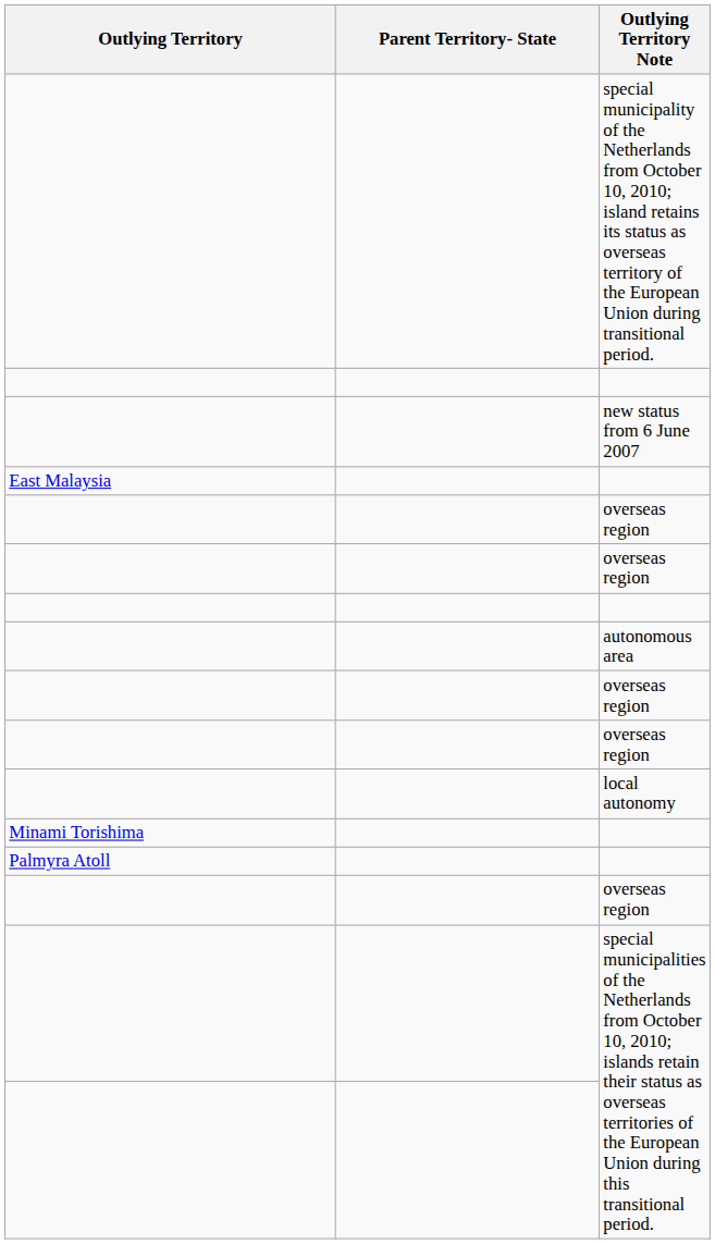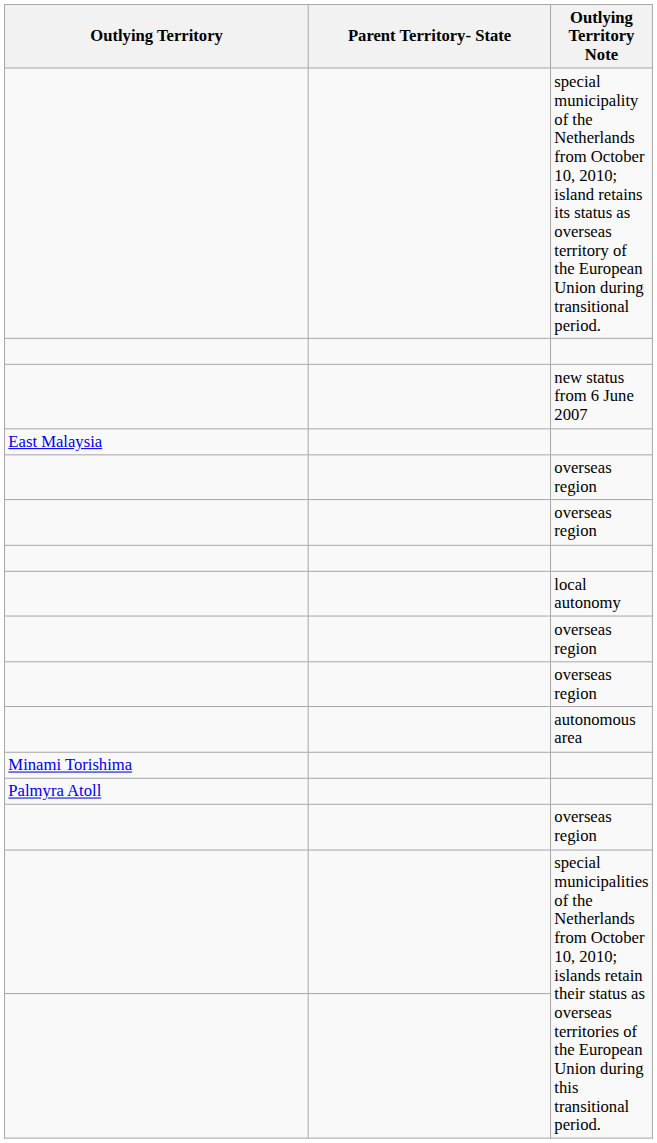 <table width="100%" class="wikitable sortable">
 <tr>
 <th width="320px">Outlying Territory</th>
 <th width="250px">Parent Territory- State</th>
 <th>Outlying Territory Note</th>
 </tr>
 <tr>
 <td><br></td>
 <td></td>
 <td>special municipality of the Netherlands from October 10, 2010; island retains its status as overseas territory of the European Union during transitional period.</td>
 </tr>
 <tr>
 <td><br></td>
 <td></td>
 <td></td>
 </tr>
 <tr>
 <td><br></td>
 <td></td>
 <td>new status from 6 June 2007</td>
 </tr>
 <tr>
 <td> <a href='#'>East Malaysia</a> <br></td>
 <td></td>
 <td></td>
 </tr>
 <tr>
 <td><br></td>
 <td></td>
 <td>overseas region</td>
 </tr>
 <tr>
 <td><br></td>
 <td></td>
 <td>overseas region</td>
 </tr>
 <tr>
 <td><br></td>
 <td></td>
 <td></td>
 </tr>
 <tr>
 <td><br></td>
 <td></td>
-<td>autonomous area</td>
+<td>local autonomy</td>
 </tr>
 <tr>
 <td><br></td>
 <td></td>
 <td>overseas region</td>
 </tr>
 <tr>
 <td><br></td>
 <td></td>
 <td>overseas region</td>
 </tr>
 <tr>
 <td><br></td>
 <td></td>
-<td>local autonomy</td>
+<td>autonomous area</td>
 </tr>
 <tr>
 <td> <a href='#'>Minami Torishima</a> <br></td>
 <td></td>
 <td></td>
 </tr>
 <tr>
 <td> <a href='#'>Palmyra Atoll</a><br></td>
 <td></td>
 <td></td>
 </tr>
 <tr>
 <td><br></td>
 <td></td>
 <td>overseas region</td>
 </tr>
 <tr>
 <td><br></td>
 <td></td>
 <td rowspan="2">special municipalities of the Netherlands from October 10, 2010; islands retain their status as overseas territories of the European Union during this transitional period.</td>
 </tr>
 <tr>
 <td><br></td>
 <td></td>
 </tr>
 </table>
